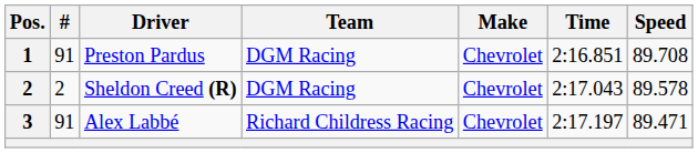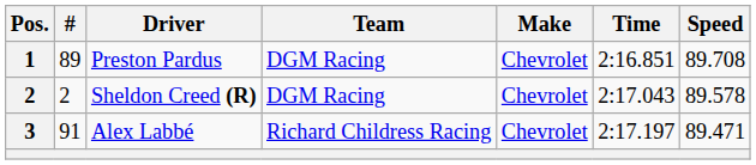 <table class="wikitable" style="font-size:95%">
 <tr>
 <th>Pos.</th>
 <th>#</th>
 <th>Driver</th>
 <th>Team</th>
 <th>Make</th>
 <th>Time</th>
 <th>Speed</th>
 </tr>
 <tr>
 <th>1</th>
-<td>91</td>
+<td>89</td>
 <td><a href='#'>Preston Pardus</a></td>
 <td><a href='#'>DGM Racing</a></td>
 <td><a href='#'>Chevrolet</a></td>
 <td>2:16.851</td>
 <td>89.708</td>
 </tr>
 <tr>
 <th>2</th>
 <td>2</td>
 <td><a href='#'>Sheldon Creed</a> <strong>(R)</strong></td>
 <td><a href='#'>DGM Racing</a></td>
 <td><a href='#'>Chevrolet</a></td>
 <td>2:17.043</td>
 <td>89.578</td>
 </tr>
 <tr>
 <th>3</th>
 <td>91</td>
 <td><a href='#'>Alex Labbé</a></td>
 <td><a href='#'>Richard Childress Racing</a></td>
 <td><a href='#'>Chevrolet</a></td>
 <td>2:17.197</td>
 <td>89.471</td>
 </tr>
 <tr>
 <th colspan="7"></th>
 </tr>
 </table>
